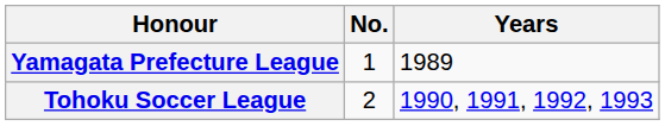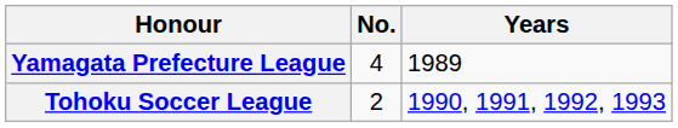 <table class="wikitable plainrowheaders">
 <tr>
 <th scope=col>Honour</th>
 <th scope=col>No.</th>
 <th scope=col>Years</th>
 </tr>
 <tr>
 <th scope=row><a href='#'>Yamagata Prefecture League</a></th>
-<td align="center">1</td>
+<td align="center">4</td>
 <td>1989</td>
 </tr>
 <tr>
 <th scope=row><a href='#'>Tohoku Soccer League</a></th>
 <td align="center">2</td>
 <td><a href='#'>1990</a>, <a href='#'>1991</a>, <a href='#'>1992</a>, <a href='#'>1993</a></td>
 </tr>
 </table>
